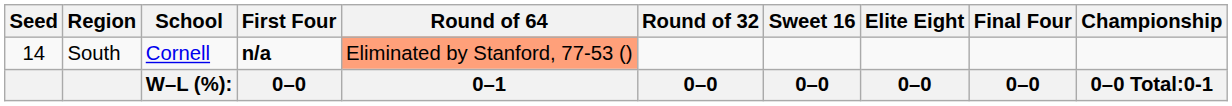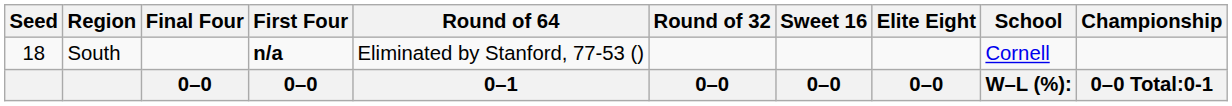 <table class="sortable wikitable" style="white-space:nowrap; font-size:90%">
 <tr>
 <th>Seed</th>
 <th>Region</th>
-<th>School</th>
+<th>Final Four</th>
 <th>First Four</th>
 <th>Round of 64</th>
 <th>Round of 32</th>
 <th>Sweet 16</th>
 <th>Elite Eight</th>
-<th>Final Four</th>
+<th>School</th>
 <th>Championship</th>
 </tr>
 <tr>
-<td align=center>14</td>
+<td align=center>18</td>
 <td>South</td>
-<td><a href='#'>Cornell</a></td>
+<td></td>
 <td><strong>n/a</strong></td>
-<td style="background: lightsalmon;">Eliminated by Stanford, 77-53 ()</td>
+<td>Eliminated by Stanford, 77-53 ()</td>
 <td></td>
 <td></td>
 <td></td>
-<td></td>
+<td><a href='#'>Cornell</a></td>
 <td></td>
 </tr>
 <tr>
 <th></th>
 <th></th>
-<th>W–L (%):</th>
+<th>0–0 </th>
 <th>0–0 </th>
 <th>0–1 </th>
 <th>0–0 </th>
 <th>0–0 </th>
 <th>0–0 </th>
-<th>0–0 </th>
+<th>W–L (%):</th>
 <th>0–0 Total:0-1 </th>
 </tr>
 </table>
